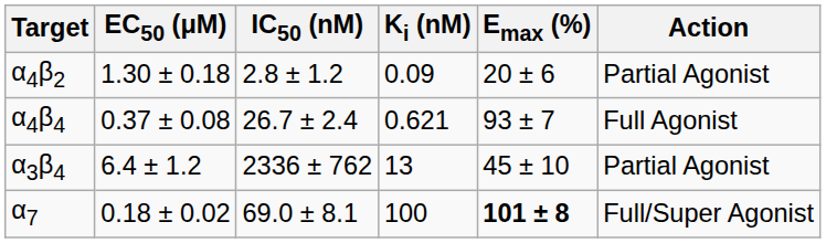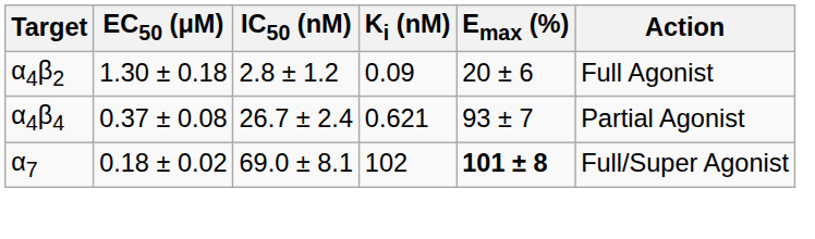 <table class="wikitable">
 <tr>
 <th>Target</th>
 <th>EC<sub>50</sub> (μM)</th>
 <th>IC<sub>50</sub> (nM)</th>
 <th>K<sub>i</sub> (nM)</th>
 <th>E<sub>max</sub> (%)</th>
 <th>Action</th>
 </tr>
 <tr>
 <td>α<sub>4</sub>β<sub>2</sub></td>
 <td>1.30 ± 0.18</td>
 <td>2.8 ± 1.2</td>
 <td>0.09</td>
 <td>20 ± 6</td>
-<td>Partial Agonist</td>
+<td>Full Agonist</td>
 </tr>
 <tr>
 <td>α<sub>4</sub>β<sub>4</sub></td>
 <td>0.37 ± 0.08</td>
 <td>26.7 ± 2.4</td>
 <td>0.621</td>
 <td>93 ± 7</td>
-<td>Full Agonist</td>
-</tr>
-<tr>
-<td>α<sub>3</sub>β<sub>4</sub></td>
-<td>6.4 ± 1.2</td>
-<td>2336 ± 762</td>
-<td>13</td>
-<td>45 ± 10</td>
 <td>Partial Agonist</td>
 </tr>
 <tr>
 <td>α<sub>7</sub></td>
 <td>0.18 ± 0.02</td>
 <td>69.0 ± 8.1</td>
-<td>100</td>
+<td>102</td>
 <td><strong>101 ± 8</strong></td>
 <td>Full/Super Agonist</td>
 </tr>
 </table>
